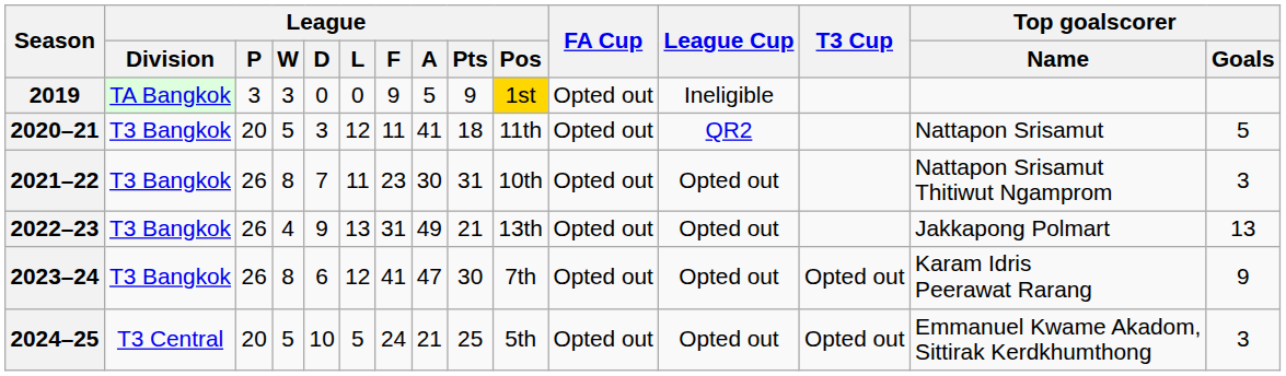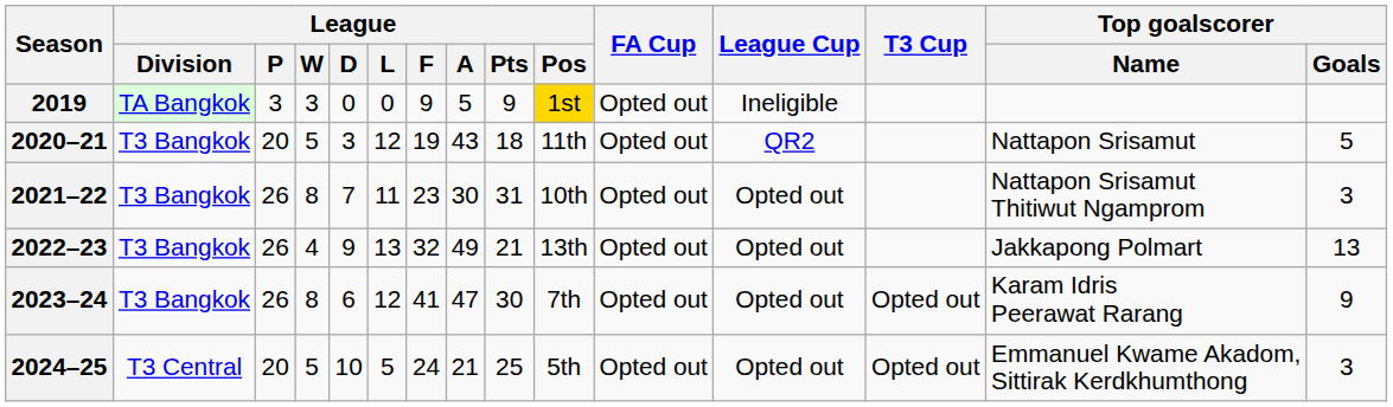 <table class="wikitable" style="text-align: center">
 <tr>
 <th rowspan=2>Season</th>
 <th colspan=9>League</th>
 <th rowspan=2><a href='#'>FA Cup</a></th>
 <th rowspan=2><a href='#'>League Cup</a></th>
 <th rowspan=2><a href='#'>T3 Cup</a></th>
 <th colspan=2>Top goalscorer</th>
 </tr>
 <tr>
 <th>Division</th>
 <th>P</th>
 <th>W</th>
 <th>D</th>
 <th>L</th>
 <th>F</th>
 <th>A</th>
 <th>Pts</th>
 <th>Pos</th>
 <th>Name</th>
 <th>Goals</th>
 </tr>
 <tr>
 <th>2019</th>
 <td bgcolor="#DDFFDD"><a href='#'>TA Bangkok</a></td>
 <td>3</td>
 <td>3</td>
 <td>0</td>
 <td>0</td>
 <td>9</td>
 <td>5</td>
 <td>9</td>
 <td bgcolor=gold>1st</td>
 <td>Opted out</td>
 <td>Ineligible</td>
 <td></td>
 <td></td>
 <td></td>
 </tr>
 <tr>
 <th>2020–21</th>
 <td><a href='#'>T3 Bangkok</a></td>
 <td>20</td>
 <td>5</td>
 <td>3</td>
 <td>12</td>
-<td>11</td>
-<td>41</td>
+<td>19</td>
+<td>43</td>
 <td>18</td>
 <td>11th</td>
 <td>Opted out</td>
 <td><a href='#'>QR2</a></td>
 <td></td>
 <td align="left"> Nattapon Srisamut</td>
 <td>5</td>
 </tr>
 <tr>
 <th>2021–22</th>
 <td><a href='#'>T3 Bangkok</a></td>
 <td>26</td>
 <td>8</td>
 <td>7</td>
 <td>11</td>
 <td>23</td>
 <td>30</td>
 <td>31</td>
 <td>10th</td>
 <td>Opted out</td>
 <td>Opted out</td>
 <td></td>
 <td align="left"> Nattapon Srisamut<br> Thitiwut Ngamprom</td>
 <td>3</td>
 </tr>
 <tr>
 <th>2022–23</th>
 <td><a href='#'>T3 Bangkok</a></td>
 <td>26</td>
 <td>4</td>
 <td>9</td>
 <td>13</td>
-<td>31</td>
+<td>32</td>
 <td>49</td>
 <td>21</td>
 <td>13th</td>
 <td>Opted out</td>
 <td>Opted out</td>
 <td></td>
 <td align="left"> Jakkapong Polmart</td>
 <td>13</td>
 </tr>
 <tr>
 <th>2023–24</th>
 <td><a href='#'>T3 Bangkok</a></td>
 <td>26</td>
 <td>8</td>
 <td>6</td>
 <td>12</td>
 <td>41</td>
 <td>47</td>
 <td>30</td>
 <td>7th</td>
 <td>Opted out</td>
 <td>Opted out</td>
 <td>Opted out</td>
 <td align="left"> Karam Idris<br> Peerawat Rarang</td>
 <td>9</td>
 </tr>
 <tr>
 <th>2024–25</th>
 <td><a href='#'>T3 Central</a></td>
 <td>20</td>
 <td>5</td>
 <td>10</td>
 <td>5</td>
 <td>24</td>
 <td>21</td>
 <td>25</td>
 <td>5th</td>
 <td>Opted out</td>
 <td>Opted out</td>
 <td>Opted out</td>
 <td align="left"> Emmanuel Kwame Akadom,<br> Sittirak Kerdkhumthong</td>
 <td>3</td>
 </tr>
 </table>
